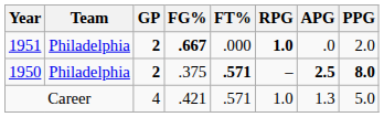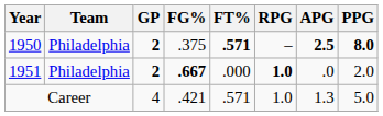 <table class="wikitable sortable" style="font-size:95%; text-align:right;">
 <tr>
 <th>Year</th>
 <th>Team</th>
 <th>GP</th>
 <th>FG%</th>
 <th>FT%</th>
 <th>RPG</th>
 <th>APG</th>
 <th>PPG</th>
 </tr>
 <tr>
+<td style="text-align:left;"><a href='#'>1950</a></td>
+<td style="text-align:left;"><a href='#'>Philadelphia</a></td>
+<td><strong>2</strong></td>
+<td>.375</td>
+<td><strong>.571</strong></td>
+<td>–</td>
+<td><strong>2.5</strong></td>
+<td><strong>8.0</strong></td>
+</tr>
+<tr>
 <td style="text-align:left;"><a href='#'>1951</a></td>
 <td style="text-align:left;"><a href='#'>Philadelphia</a></td>
 <td><strong>2</strong></td>
 <td><strong>.667</strong></td>
 <td>.000</td>
 <td><strong>1.0</strong></td>
 <td>.0</td>
 <td>2.0</td>
-</tr>
-<tr>
-<td style="text-align:left;"><a href='#'>1950</a></td>
-<td style="text-align:left;"><a href='#'>Philadelphia</a></td>
-<td><strong>2</strong></td>
-<td>.375</td>
-<td><strong>.571</strong></td>
-<td>–</td>
-<td><strong>2.5</strong></td>
-<td><strong>8.0</strong></td>
 </tr>
 <tr>
 <td style="text-align:center;" colspan="2">Career</td>
 <td>4</td>
 <td>.421</td>
 <td>.571</td>
 <td>1.0</td>
 <td>1.3</td>
 <td>5.0</td>
 </tr>
 <tr>
 </tr>
 </table>
